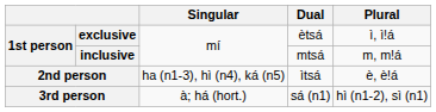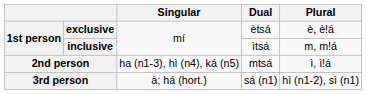 <table class="wikitable" style="text-align:center;">
 <tr>
 <th colspan="2"></th>
 <th>Singular</th>
 <th>Dual</th>
 <th>Plural</th>
 </tr>
 <tr>
 <th rowspan="2">1st person</th>
 <th>exclusive</th>
 <td rowspan="2">mí</td>
 <td>ètsá</td>
-<td>ì, ìǃá</td>
+<td>è, èǃá</td>
 </tr>
 <tr>
 <th>inclusive</th>
-<td>mtsá</td>
+<td>ìtsá</td>
 <td>m, mǃá</td>
 </tr>
 <tr>
 <th colspan="2">2nd person</th>
 <td>ha (n1-3), hì (n4), ká (n5)</td>
-<td>ìtsá</td>
-<td>è, èǃá</td>
+<td>mtsá</td>
+<td>ì, ìǃá</td>
 </tr>
 <tr>
 <th colspan="2">3rd person</th>
 <td>à; há (hort.)</td>
 <td>sá (n1)</td>
 <td>hì (n1-2), sì (n1)</td>
 </tr>
 </table>
